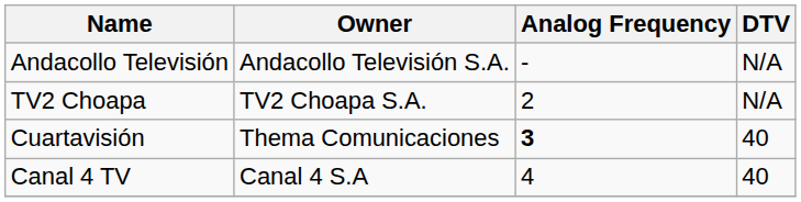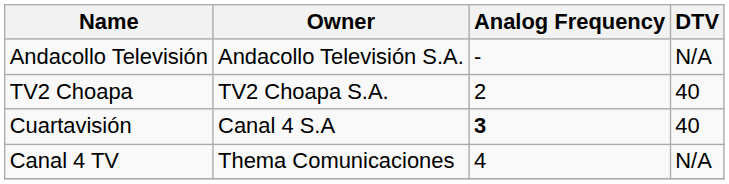 <table class="wikitable">
 <tr>
 <th>Name</th>
 <th>Owner</th>
 <th>Analog Frequency</th>
 <th>DTV</th>
 </tr>
 <tr>
 <td>Andacollo Televisión</td>
 <td>Andacollo Televisión S.A.</td>
 <td>-</td>
 <td>N/A</td>
 </tr>
 <tr>
 <td>TV2 Choapa</td>
 <td>TV2 Choapa S.A.</td>
 <td>2</td>
-<td>N/A</td>
+<td>40</td>
 </tr>
 <tr>
 <td>Cuartavisión</td>
-<td>Thema Comunicaciones</td>
+<td>Canal 4 S.A</td>
 <td><strong>3</strong></td>
 <td>40</td>
 </tr>
 <tr>
 <td>Canal 4 TV</td>
-<td>Canal 4 S.A</td>
+<td>Thema Comunicaciones</td>
 <td>4</td>
-<td>40</td>
+<td>N/A</td>
 </tr>
 <tr>
 </tr>
 </table>
